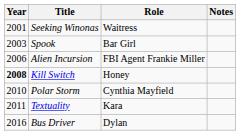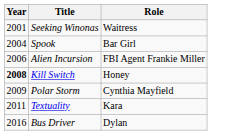 <table class="wikitable sortable">
 <tr>
 <th>Year</th>
 <th>Title</th>
 <th>Role</th>
-<th class="unsortable">Notes</th>
 </tr>
 <tr>
 <td>2001</td>
 <td><em>Seeking Winonas</em></td>
 <td>Waitress</td>
-<td></td>
 </tr>
 <tr>
-<td>2003</td>
+<td>2004</td>
 <td><em>Spook</em></td>
 <td>Bar Girl</td>
-<td></td>
 </tr>
 <tr>
 <td>2006</td>
 <td><em>Alien Incursion</em></td>
 <td>FBI Agent Frankie Miller</td>
-<td></td>
 </tr>
 <tr>
 <td><strong>2008</strong></td>
 <td><a href='#'><em>Kill Switch</em></a></td>
 <td>Honey</td>
-<td></td>
 </tr>
 <tr>
-<td>2010</td>
+<td>2009</td>
 <td><em>Polar Storm</em></td>
 <td>Cynthia Mayfield</td>
-<td></td>
 </tr>
 <tr>
 <td>2011</td>
 <td><a href='#'><em>Textuality</em></a></td>
 <td>Kara</td>
-<td></td>
 </tr>
 <tr>
 <td>2016</td>
 <td><em>Bus Driver</em></td>
 <td>Dylan</td>
-<td></td>
 </tr>
 </table>
